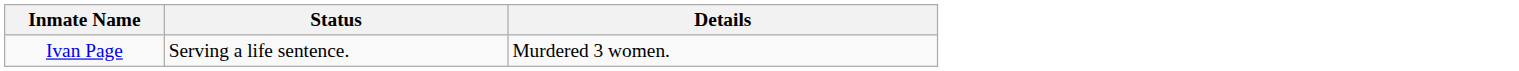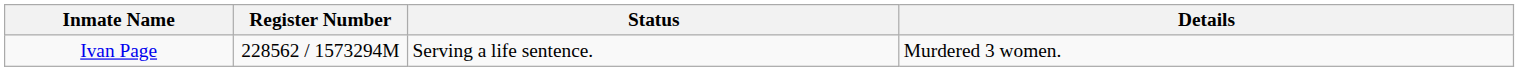 <table class="wikitable sortable">
 <tr>
 <th width=13%>Inmate Name</th>
+<th width=10%>Register Number</th>
 <th width=28%>Status</th>
 <th width=35%>Details</th>
 </tr>
 <tr>
 <td style="text-align:center;"><a href='#'>Ivan Page</a></td>
+<td style="text-align:center;">228562 / 1573294M</td>
 <td>Serving a life sentence.</td>
 <td>Murdered 3 women.</td>
 </tr>
 </table>
